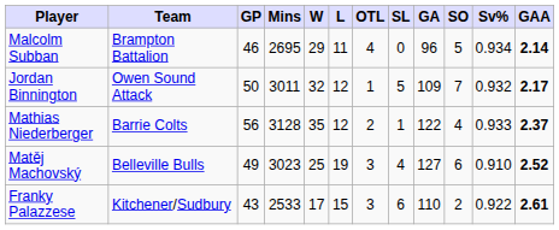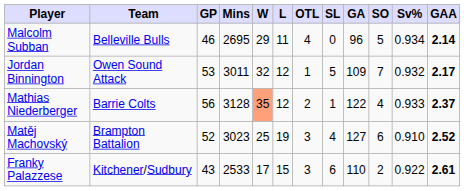 <table class="wikitable" style="text-align:center">
 <tr>
 <th style="background:#ddf; width:25%;">Player</th>
 <th style="background:#ddf; width:25%;">Team</th>
 <th style="background:#ddf; width:5%;">GP</th>
 <th style="background:#ddf; width:5%;">Mins</th>
 <th style="background:#ddf; width:5%;">W</th>
 <th style="background:#ddf; width:5%;">L</th>
 <th style="background:#ddf; width:5%;">OTL</th>
 <th style="background:#ddf; width:5%;">SL</th>
 <th style="background:#ddf; width:5%;">GA</th>
 <th style="background:#ddf; width:5%;">SO</th>
 <th style="background:#ddf; width:5%;">Sv%</th>
 <th style="background:#ddf; width:5%;">GAA</th>
 </tr>
 <tr>
 <td align=left><a href='#'>Malcolm Subban</a></td>
-<td align=left><a href='#'>Brampton Battalion</a></td>
+<td align=left><a href='#'>Belleville Bulls</a></td>
 <td>46</td>
 <td>2695</td>
 <td>29</td>
 <td>11</td>
 <td>4</td>
 <td>0</td>
 <td>96</td>
 <td>5</td>
 <td>0.934</td>
 <td><strong>2.14</strong></td>
 </tr>
 <tr>
 <td align=left><a href='#'>Jordan Binnington</a></td>
 <td align=left><a href='#'>Owen Sound Attack</a></td>
-<td>50</td>
+<td>53</td>
 <td>3011</td>
 <td>32</td>
 <td>12</td>
 <td>1</td>
 <td>5</td>
 <td>109</td>
 <td>7</td>
 <td>0.932</td>
 <td><strong>2.17</strong></td>
 </tr>
 <tr>
 <td align=left><a href='#'>Mathias Niederberger</a></td>
 <td align=left><a href='#'>Barrie Colts</a></td>
 <td>56</td>
 <td>3128</td>
-<td>35</td>
+<td style="background: lightsalmon;">35</td>
 <td>12</td>
 <td>2</td>
 <td>1</td>
 <td>122</td>
 <td>4</td>
 <td>0.933</td>
 <td><strong>2.37</strong></td>
 </tr>
 <tr>
 <td align=left><a href='#'>Matěj Machovský</a></td>
-<td align=left><a href='#'>Belleville Bulls</a></td>
-<td>49</td>
+<td align=left><a href='#'>Brampton Battalion</a></td>
+<td>52</td>
 <td>3023</td>
 <td>25</td>
 <td>19</td>
 <td>3</td>
 <td>4</td>
 <td>127</td>
 <td>6</td>
 <td>0.910</td>
 <td><strong>2.52</strong></td>
 </tr>
 <tr>
 <td align=left><a href='#'>Franky Palazzese</a></td>
 <td align=left><a href='#'>Kitchener</a>/<a href='#'>Sudbury</a></td>
 <td>43</td>
 <td>2533</td>
 <td>17</td>
 <td>15</td>
 <td>3</td>
 <td>6</td>
 <td>110</td>
 <td>2</td>
 <td>0.922</td>
 <td><strong>2.61</strong></td>
 </tr>
 </table>
